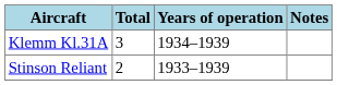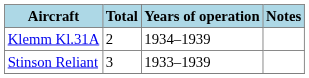 <table class="toccolours sortable" border="1" cellpadding="3" style="border-collapse:collapse">
 <tr bgcolor=lightblue>
 <th>Aircraft</th>
 <th>Total</th>
 <th>Years of operation</th>
 <th>Notes</th>
 </tr>
 <tr>
 <td><a href='#'>Klemm Kl.31A</a></td>
-<td>3</td>
+<td>2</td>
 <td>1934–1939</td>
 <td></td>
 </tr>
 <tr>
 <td><a href='#'>Stinson Reliant</a></td>
-<td>2</td>
+<td>3</td>
 <td>1933–1939</td>
 <td></td>
 </tr>
 <tr>
 </tr>
 </table>
